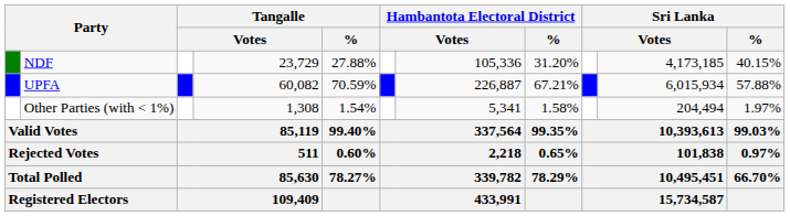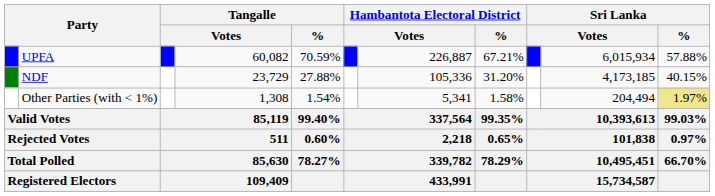 <table class="wikitable">
 <tr>
 <th colspan="2" width="144px"rowspan="2">Party</th>
 <th colspan="3" width="216px">Tangalle</th>
 <th colspan="3" width="216px"><a href='#'>Hambantota Electoral District</a></th>
 <th colspan="3" width="216px">Sri Lanka</th>
 </tr>
 <tr>
 <th colspan="2" width="144px">Votes</th>
 <th>%</th>
 <th colspan="2" width="144px">Votes</th>
 <th>%</th>
 <th colspan="2" width="144px">Votes</th>
 <th>%</th>
 </tr>
 <tr>
+<td style="background-color:blue;" width="10px"></td>
+<td style="text-align:left;"><a href='#'>UPFA</a></td>
+<td style="background-color:blue;" width="10px"></td>
+<td style="text-align:right;">60,082</td>
+<td style="text-align:right;">70.59%</td>
+<td style="background-color:blue;" width="10px"></td>
+<td style="text-align:right;">226,887</td>
+<td style="text-align:right;">67.21%</td>
+<td style="background-color:blue;" width="10px"></td>
+<td style="text-align:right;">6,015,934</td>
+<td style="text-align:right;">57.88%</td>
+</tr>
+<tr>
 <td style="background-color:green;" width="10px"></td>
 <td style="text-align:left;"><a href='#'>NDF</a></td>
 <td style="background-color:white;" width="10px"></td>
 <td style="text-align:right;">23,729</td>
 <td style="text-align:right;">27.88%</td>
 <td style="background-color:white;" width="10px"></td>
 <td style="text-align:right;">105,336</td>
 <td style="text-align:right;">31.20%</td>
 <td style="background-color:white;" width="10px"></td>
 <td style="text-align:right;">4,173,185</td>
 <td style="text-align:right;">40.15%</td>
 </tr>
 <tr>
-<td style="background-color:blue;" width="10px"></td>
-<td style="text-align:left;"><a href='#'>UPFA</a></td>
-<td style="background-color:blue;" width="10px"></td>
-<td style="text-align:right;">60,082</td>
-<td style="text-align:right;">70.59%</td>
-<td style="background-color:blue;" width="10px"></td>
-<td style="text-align:right;">226,887</td>
-<td style="text-align:right;">67.21%</td>
-<td style="background-color:blue;" width="10px"></td>
-<td style="text-align:right;">6,015,934</td>
-<td style="text-align:right;">57.88%</td>
-</tr>
-<tr>
 <td style="background-color:white;" width="10px"></td>
 <td style="text-align:left;">Other Parties (with < 1%)</td>
 <td style="background-color:white;" width="10px"></td>
 <td style="text-align:right;">1,308</td>
 <td style="text-align:right;">1.54%</td>
 <td style="background-color:white;" width="10px"></td>
 <td style="text-align:right;">5,341</td>
 <td style="text-align:right;">1.58%</td>
 <td style="background-color:white;" width="10px"></td>
 <td style="text-align:right;">204,494</td>
-<td style="text-align:right;">1.97%</td>
+<td style="background: khaki; text-align:right;">1.97%</td>
 </tr>
 <tr>
 <th colspan="2" width="144px"style="text-align:left;">Valid Votes</th>
 <th style="text-align:right;"colspan="2" width="144px">85,119</th>
 <th style="text-align:right;">99.40%</th>
 <th style="text-align:right;"colspan="2" width="144px">337,564</th>
 <th style="text-align:right;">99.35%</th>
 <th style="text-align:right;"colspan="2" width="144px">10,393,613</th>
 <th style="text-align:right;">99.03%</th>
 </tr>
 <tr>
 <th colspan="2" width="144px"style="text-align:left;">Rejected Votes</th>
 <th style="text-align:right;"colspan="2" width="144px">511</th>
 <th style="text-align:right;">0.60%</th>
 <th style="text-align:right;"colspan="2" width="144px">2,218</th>
 <th style="text-align:right;">0.65%</th>
 <th style="text-align:right;"colspan="2" width="144px">101,838</th>
 <th style="text-align:right;">0.97%</th>
 </tr>
 <tr>
 <th colspan="2" width="144px"style="text-align:left;">Total Polled</th>
 <th style="text-align:right;"colspan="2" width="144px">85,630</th>
 <th style="text-align:right;">78.27%</th>
 <th style="text-align:right;"colspan="2" width="144px">339,782</th>
 <th style="text-align:right;">78.29%</th>
 <th style="text-align:right;"colspan="2" width="144px">10,495,451</th>
 <th style="text-align:right;">66.70%</th>
 </tr>
 <tr>
 <th colspan="2" width="144px"style="text-align:left;">Registered Electors</th>
 <th style="text-align:right;"colspan="2" width="144px">109,409</th>
 <th></th>
 <th style="text-align:right;"colspan="2" width="144px">433,991</th>
 <th></th>
 <th style="text-align:right;"colspan="2" width="144px">15,734,587</th>
 <th></th>
 </tr>
 </table>
